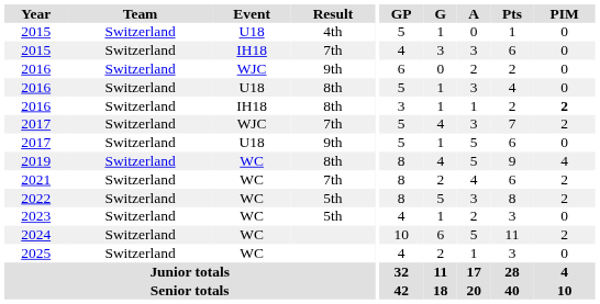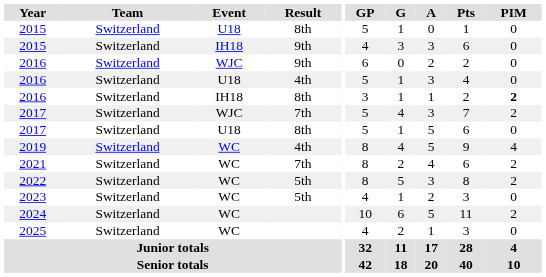 <table border="0" cellpadding="1" cellspacing="0" ID="Table3" style="text-align:center; width:40em;">
 <tr bgcolor="#e0e0e0">
 <th>Year</th>
 <th>Team</th>
 <th>Event</th>
 <th>Result</th>
 <th rowspan="102" bgcolor="#ffffff"></th>
 <th>GP</th>
 <th>G</th>
 <th>A</th>
 <th>Pts</th>
 <th>PIM</th>
 </tr>
 <tr>
 <td><a href='#'>2015</a></td>
 <td><a href='#'>Switzerland</a></td>
 <td><a href='#'>U18</a></td>
-<td>4th</td>
+<td>8th</td>
 <td>5</td>
 <td>1</td>
 <td>0</td>
 <td>1</td>
 <td>0</td>
 </tr>
 <tr bgcolor="#f0f0f0">
 <td><a href='#'>2015</a></td>
 <td>Switzerland</td>
 <td><a href='#'>IH18</a></td>
-<td>7th</td>
+<td>9th</td>
 <td>4</td>
 <td>3</td>
 <td>3</td>
 <td>6</td>
 <td>0</td>
 </tr>
 <tr>
 <td><a href='#'>2016</a></td>
 <td><a href='#'>Switzerland</a></td>
 <td><a href='#'>WJC</a></td>
 <td>9th</td>
 <td>6</td>
 <td>0</td>
 <td>2</td>
 <td>2</td>
 <td>0</td>
 </tr>
 <tr bgcolor="#f0f0f0">
 <td><a href='#'>2016</a></td>
 <td>Switzerland</td>
 <td>U18</td>
-<td>8th</td>
+<td>4th</td>
 <td>5</td>
 <td>1</td>
 <td>3</td>
 <td>4</td>
 <td>0</td>
 </tr>
 <tr>
 <td><a href='#'>2016</a></td>
 <td>Switzerland</td>
 <td>IH18</td>
 <td>8th</td>
 <td>3</td>
 <td>1</td>
 <td>1</td>
 <td>2</td>
 <td><strong>2</strong></td>
 </tr>
 <tr bgcolor="#f0f0f0">
 <td><a href='#'>2017</a></td>
 <td>Switzerland</td>
 <td>WJC</td>
 <td>7th</td>
 <td>5</td>
 <td>4</td>
 <td>3</td>
 <td>7</td>
 <td>2</td>
 </tr>
 <tr>
 <td><a href='#'>2017</a></td>
 <td>Switzerland</td>
 <td>U18</td>
-<td>9th</td>
+<td>8th</td>
 <td>5</td>
 <td>1</td>
 <td>5</td>
 <td>6</td>
 <td>0</td>
 </tr>
 <tr bgcolor="#f0f0f0">
 <td><a href='#'>2019</a></td>
 <td><a href='#'>Switzerland</a></td>
 <td><a href='#'>WC</a></td>
-<td>8th</td>
+<td>4th</td>
 <td>8</td>
 <td>4</td>
 <td>5</td>
 <td>9</td>
 <td>4</td>
 </tr>
 <tr>
 <td><a href='#'>2021</a></td>
 <td>Switzerland</td>
 <td>WC</td>
 <td>7th</td>
 <td>8</td>
 <td>2</td>
 <td>4</td>
 <td>6</td>
 <td>2</td>
 </tr>
 <tr bgcolor="#f0f0f0">
 <td><a href='#'>2022</a></td>
 <td>Switzerland</td>
 <td>WC</td>
 <td>5th</td>
 <td>8</td>
 <td>5</td>
 <td>3</td>
 <td>8</td>
 <td>2</td>
 </tr>
 <tr>
 <td><a href='#'>2023</a></td>
 <td>Switzerland</td>
 <td>WC</td>
 <td>5th</td>
 <td>4</td>
 <td>1</td>
 <td>2</td>
 <td>3</td>
 <td>0</td>
 </tr>
 <tr bgcolor="f0f0f0">
 <td><a href='#'>2024</a></td>
 <td>Switzerland</td>
 <td>WC</td>
 <td></td>
 <td>10</td>
 <td>6</td>
 <td>5</td>
 <td>11</td>
 <td>2</td>
 </tr>
 <tr>
 <td><a href='#'>2025</a></td>
 <td>Switzerland</td>
 <td>WC</td>
 <td></td>
 <td>4</td>
 <td>2</td>
 <td>1</td>
 <td>3</td>
 <td>0</td>
 </tr>
 <tr bgcolor="#e0e0e0">
 <th colspan="4">Junior totals</th>
 <th>32</th>
 <th>11</th>
 <th>17</th>
 <th>28</th>
 <th>4</th>
 </tr>
 <tr bgcolor="#e0e0e0">
 <th colspan="4">Senior totals</th>
 <th>42</th>
 <th>18</th>
 <th>20</th>
 <th>40</th>
 <th>10</th>
 </tr>
 </table>
